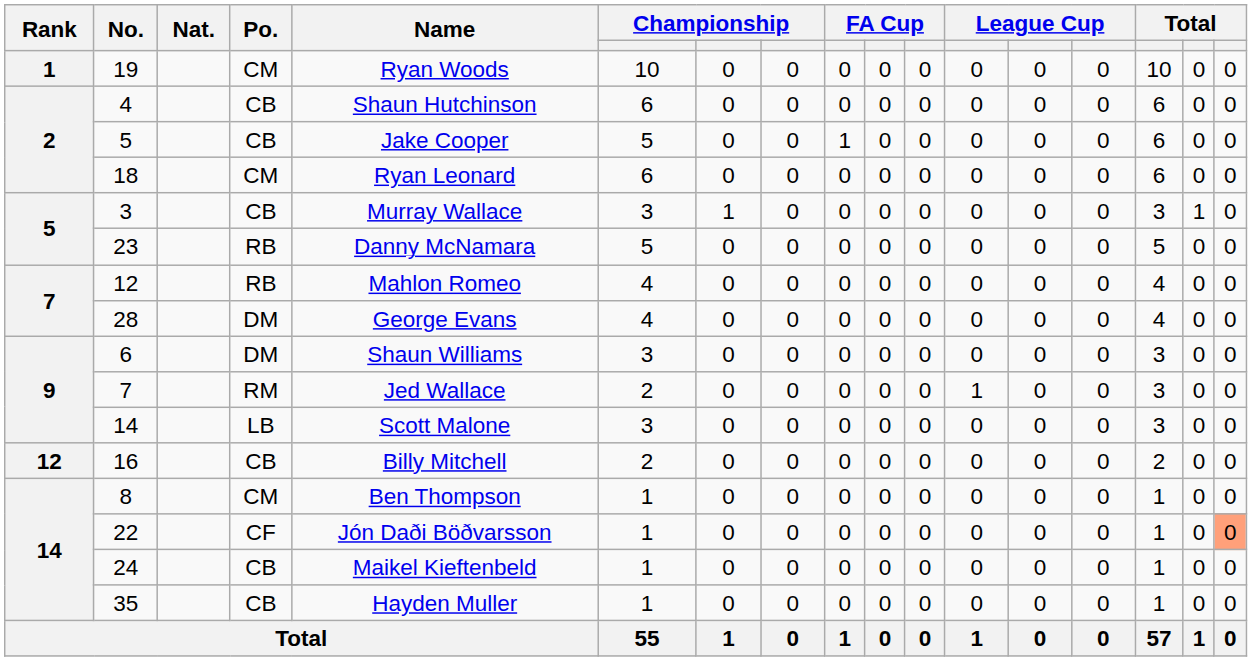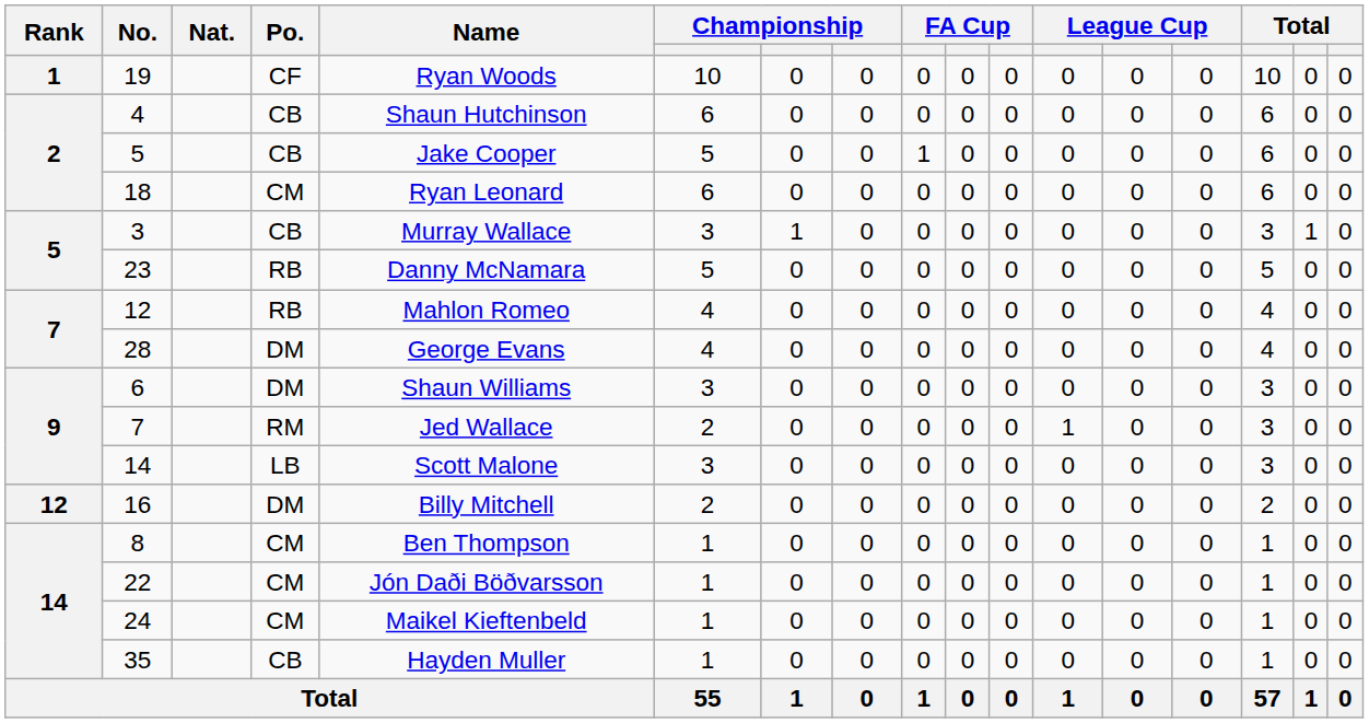 <table class="wikitable" style="text-align:center; font-size:95%; width:95%;">
 <tr>
 <th rowspan=2>Rank</th>
 <th rowspan=2>No.</th>
 <th rowspan=2>Nat.</th>
 <th rowspan=2>Po.</th>
 <th rowspan=2>Name</th>
 <th colspan=3><a href='#'>Championship</a></th>
 <th colspan=3><a href='#'>FA Cup</a></th>
 <th colspan=3><a href='#'>League Cup</a></th>
 <th colspan=3>Total</th>
 </tr>
 <tr>
 <th></th>
 <th></th>
 <th></th>
 <th></th>
 <th></th>
 <th></th>
 <th></th>
 <th></th>
 <th></th>
 <th></th>
 <th></th>
 <th></th>
 </tr>
 <tr>
 <th rowspan=1>1</th>
 <td>19</td>
 <td></td>
-<td>CM</td>
+<td>CF</td>
 <td><a href='#'>Ryan Woods</a></td>
 <td>10</td>
 <td>0</td>
 <td>0</td>
 <td>0</td>
 <td>0</td>
 <td>0</td>
 <td>0</td>
 <td>0</td>
 <td>0</td>
 <td>10</td>
 <td>0</td>
 <td>0</td>
 </tr>
 <tr>
 <th rowspan=3>2</th>
 <td>4</td>
 <td></td>
 <td>CB</td>
 <td><a href='#'>Shaun Hutchinson</a></td>
 <td>6</td>
 <td>0</td>
 <td>0</td>
 <td>0</td>
 <td>0</td>
 <td>0</td>
 <td>0</td>
 <td>0</td>
 <td>0</td>
 <td>6</td>
 <td>0</td>
 <td>0</td>
 </tr>
 <tr>
 <td>5</td>
 <td></td>
 <td>CB</td>
 <td><a href='#'>Jake Cooper</a></td>
 <td>5</td>
 <td>0</td>
 <td>0</td>
 <td>1</td>
 <td>0</td>
 <td>0</td>
 <td>0</td>
 <td>0</td>
 <td>0</td>
 <td>6</td>
 <td>0</td>
 <td>0</td>
 </tr>
 <tr>
 <td>18</td>
 <td></td>
 <td>CM</td>
 <td><a href='#'>Ryan Leonard</a></td>
 <td>6</td>
 <td>0</td>
 <td>0</td>
 <td>0</td>
 <td>0</td>
 <td>0</td>
 <td>0</td>
 <td>0</td>
 <td>0</td>
 <td>6</td>
 <td>0</td>
 <td>0</td>
 </tr>
 <tr>
 <th rowspan=2>5</th>
 <td>3</td>
 <td></td>
 <td>CB</td>
 <td><a href='#'>Murray Wallace</a></td>
 <td>3</td>
 <td>1</td>
 <td>0</td>
 <td>0</td>
 <td>0</td>
 <td>0</td>
 <td>0</td>
 <td>0</td>
 <td>0</td>
 <td>3</td>
 <td>1</td>
 <td>0</td>
 </tr>
 <tr>
 <td>23</td>
 <td></td>
 <td>RB</td>
 <td><a href='#'>Danny McNamara</a></td>
 <td>5</td>
 <td>0</td>
 <td>0</td>
 <td>0</td>
 <td>0</td>
 <td>0</td>
 <td>0</td>
 <td>0</td>
 <td>0</td>
 <td>5</td>
 <td>0</td>
 <td>0</td>
 </tr>
 <tr>
 <th rowspan=2>7</th>
 <td>12</td>
 <td></td>
 <td>RB</td>
 <td><a href='#'>Mahlon Romeo</a></td>
 <td>4</td>
 <td>0</td>
 <td>0</td>
 <td>0</td>
 <td>0</td>
 <td>0</td>
 <td>0</td>
 <td>0</td>
 <td>0</td>
 <td>4</td>
 <td>0</td>
 <td>0</td>
 </tr>
 <tr>
 <td>28</td>
 <td></td>
 <td>DM</td>
 <td><a href='#'>George Evans</a></td>
 <td>4</td>
 <td>0</td>
 <td>0</td>
 <td>0</td>
 <td>0</td>
 <td>0</td>
 <td>0</td>
 <td>0</td>
 <td>0</td>
 <td>4</td>
 <td>0</td>
 <td>0</td>
 </tr>
 <tr>
 <th rowspan=3>9</th>
 <td>6</td>
 <td></td>
 <td>DM</td>
 <td><a href='#'>Shaun Williams</a></td>
 <td>3</td>
 <td>0</td>
 <td>0</td>
 <td>0</td>
 <td>0</td>
 <td>0</td>
 <td>0</td>
 <td>0</td>
 <td>0</td>
 <td>3</td>
 <td>0</td>
 <td>0</td>
 </tr>
 <tr>
 <td>7</td>
 <td></td>
 <td>RM</td>
 <td><a href='#'>Jed Wallace</a></td>
 <td>2</td>
 <td>0</td>
 <td>0</td>
 <td>0</td>
 <td>0</td>
 <td>0</td>
 <td>1</td>
 <td>0</td>
 <td>0</td>
 <td>3</td>
 <td>0</td>
 <td>0</td>
 </tr>
 <tr>
 <td>14</td>
 <td></td>
 <td>LB</td>
 <td><a href='#'>Scott Malone</a></td>
 <td>3</td>
 <td>0</td>
 <td>0</td>
 <td>0</td>
 <td>0</td>
 <td>0</td>
 <td>0</td>
 <td>0</td>
 <td>0</td>
 <td>3</td>
 <td>0</td>
 <td>0</td>
 </tr>
 <tr>
 <th rowspan=1>12</th>
 <td>16</td>
 <td></td>
-<td>CB</td>
+<td>DM</td>
 <td><a href='#'>Billy Mitchell</a></td>
 <td>2</td>
 <td>0</td>
 <td>0</td>
 <td>0</td>
 <td>0</td>
 <td>0</td>
 <td>0</td>
 <td>0</td>
 <td>0</td>
 <td>2</td>
 <td>0</td>
 <td>0</td>
 </tr>
 <tr>
 <th rowspan=4>14</th>
 <td>8</td>
 <td></td>
 <td>CM</td>
 <td><a href='#'>Ben Thompson</a></td>
 <td>1</td>
 <td>0</td>
 <td>0</td>
 <td>0</td>
 <td>0</td>
 <td>0</td>
 <td>0</td>
 <td>0</td>
 <td>0</td>
 <td>1</td>
 <td>0</td>
 <td>0</td>
 </tr>
 <tr>
 <td>22</td>
 <td></td>
-<td>CF</td>
+<td>CM</td>
 <td><a href='#'>Jón Daði Böðvarsson</a></td>
 <td>1</td>
 <td>0</td>
 <td>0</td>
 <td>0</td>
 <td>0</td>
 <td>0</td>
 <td>0</td>
 <td>0</td>
 <td>0</td>
 <td>1</td>
 <td>0</td>
-<td style="background: lightsalmon;">0</td>
+<td>0</td>
 </tr>
 <tr>
 <td>24</td>
 <td></td>
-<td>CB</td>
+<td>CM</td>
 <td><a href='#'>Maikel Kieftenbeld</a></td>
 <td>1</td>
 <td>0</td>
 <td>0</td>
 <td>0</td>
 <td>0</td>
 <td>0</td>
 <td>0</td>
 <td>0</td>
 <td>0</td>
 <td>1</td>
 <td>0</td>
 <td>0</td>
 </tr>
 <tr>
 <td>35</td>
 <td></td>
 <td>CB</td>
 <td><a href='#'>Hayden Muller</a></td>
 <td>1</td>
 <td>0</td>
 <td>0</td>
 <td>0</td>
 <td>0</td>
 <td>0</td>
 <td>0</td>
 <td>0</td>
 <td>0</td>
 <td>1</td>
 <td>0</td>
 <td>0</td>
 </tr>
 <tr>
 <th colspan=5>Total</th>
 <th>55</th>
 <th>1</th>
 <th>0</th>
 <th>1</th>
 <th>0</th>
 <th>0</th>
 <th>1</th>
 <th>0</th>
 <th>0</th>
 <th>57</th>
 <th>1</th>
 <th>0</th>
 </tr>
 </table>
